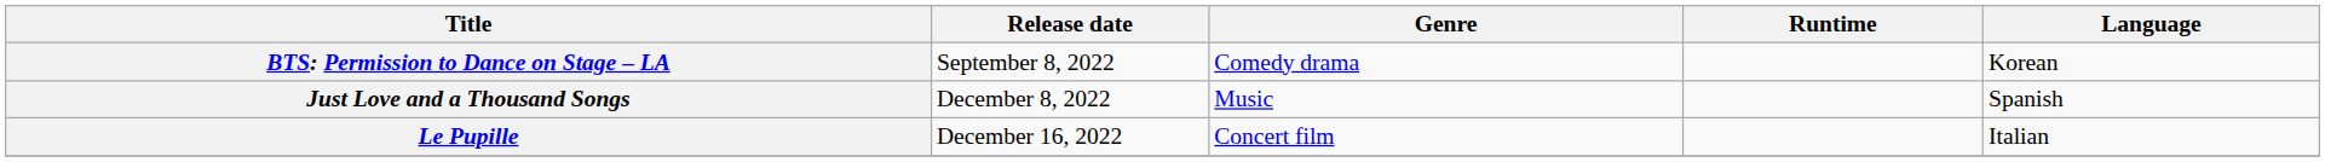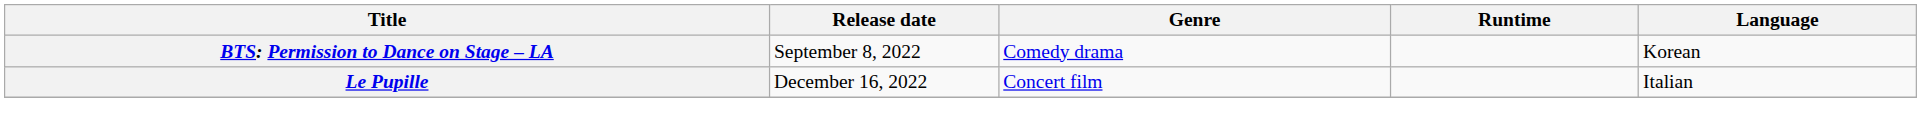 <table class="wikitable plainrowheaders sortable" style="width:99%;">
 <tr>
 <th scope="col" style="width:40%;">Title</th>
 <th scope="col" style="width:12%;">Release date</th>
 <th>Genre</th>
 <th>Runtime</th>
 <th>Language</th>
 </tr>
 <tr>
 <th scope="row"><em><a href='#'>BTS</a>: <a href='#'>Permission to Dance on Stage – LA</a></em></th>
 <td>September 8, 2022</td>
 <td><a href='#'>Comedy drama</a></td>
 <td></td>
 <td>Korean</td>
 </tr>
 <tr>
-<th scope="row"><em>Just Love and a Thousand Songs</em></th>
-<td>December 8, 2022</td>
-<td><a href='#'>Music</a></td>
-<td></td>
-<td>Spanish</td>
-</tr>
-<tr>
 <th scope="row"><em><a href='#'>Le Pupille</a></em></th>
 <td>December 16, 2022</td>
 <td><a href='#'>Concert film</a></td>
 <td></td>
 <td>Italian</td>
 </tr>
 <tr>
 </tr>
 </table>
